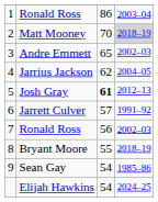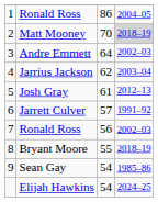 <table class="wikitable">
 <tr>
 </tr>
 <tr>
 <td>1</td>
 <td><a href='#'>Ronald Ross</a></td>
 <td>86</td>
-<td style="font-size:80%;"><a href='#'>2003–04</a></td>
+<td style="font-size:80%;"><a href='#'>2004–05</a></td>
 </tr>
 <tr>
 <td>2</td>
 <td><a href='#'>Matt Mooney</a></td>
 <td>70</td>
 <td style="background: lightgrey; font-size:80%;"><a href='#'>2018–19</a></td>
 </tr>
 <tr>
 <td>3</td>
 <td><a href='#'>Andre Emmett</a></td>
-<td>65</td>
+<td>64</td>
 <td style="font-size:80%;"><a href='#'>2002–03</a></td>
 </tr>
 <tr>
 <td>4</td>
 <td><a href='#'>Jarrius Jackson</a></td>
 <td>62</td>
-<td style="font-size:80%;"><a href='#'>2004–05</a></td>
+<td style="font-size:80%;"><a href='#'>2003–04</a></td>
 </tr>
 <tr>
 <td>5</td>
 <td><a href='#'>Josh Gray</a></td>
-<td><strong>61</strong></td>
+<td>61</td>
 <td style="font-size:80%;"><a href='#'>2012–13</a></td>
 </tr>
 <tr>
 <td>6</td>
 <td><a href='#'>Jarrett Culver</a></td>
 <td>57</td>
 <td style="font-size:80%;"><a href='#'>1991–92</a></td>
 </tr>
 <tr>
 <td>7</td>
 <td><a href='#'>Ronald Ross</a></td>
 <td>56</td>
 <td style="font-size:80%;"><a href='#'>2002–03</a></td>
 </tr>
 <tr>
 <td>8</td>
 <td>Bryant Moore</td>
 <td>55</td>
 <td style="font-size:80%;"><a href='#'>2018–19</a></td>
 </tr>
 <tr>
 <td>9</td>
 <td>Sean Gay</td>
 <td>54</td>
 <td style="font-size:80%;"><a href='#'>1985–86</a></td>
 </tr>
 <tr>
 <td></td>
 <td><a href='#'>Elijah Hawkins</a></td>
 <td>54</td>
 <td style="font-size:80%;"><a href='#'>2024–25</a></td>
 </tr>
 </table>
